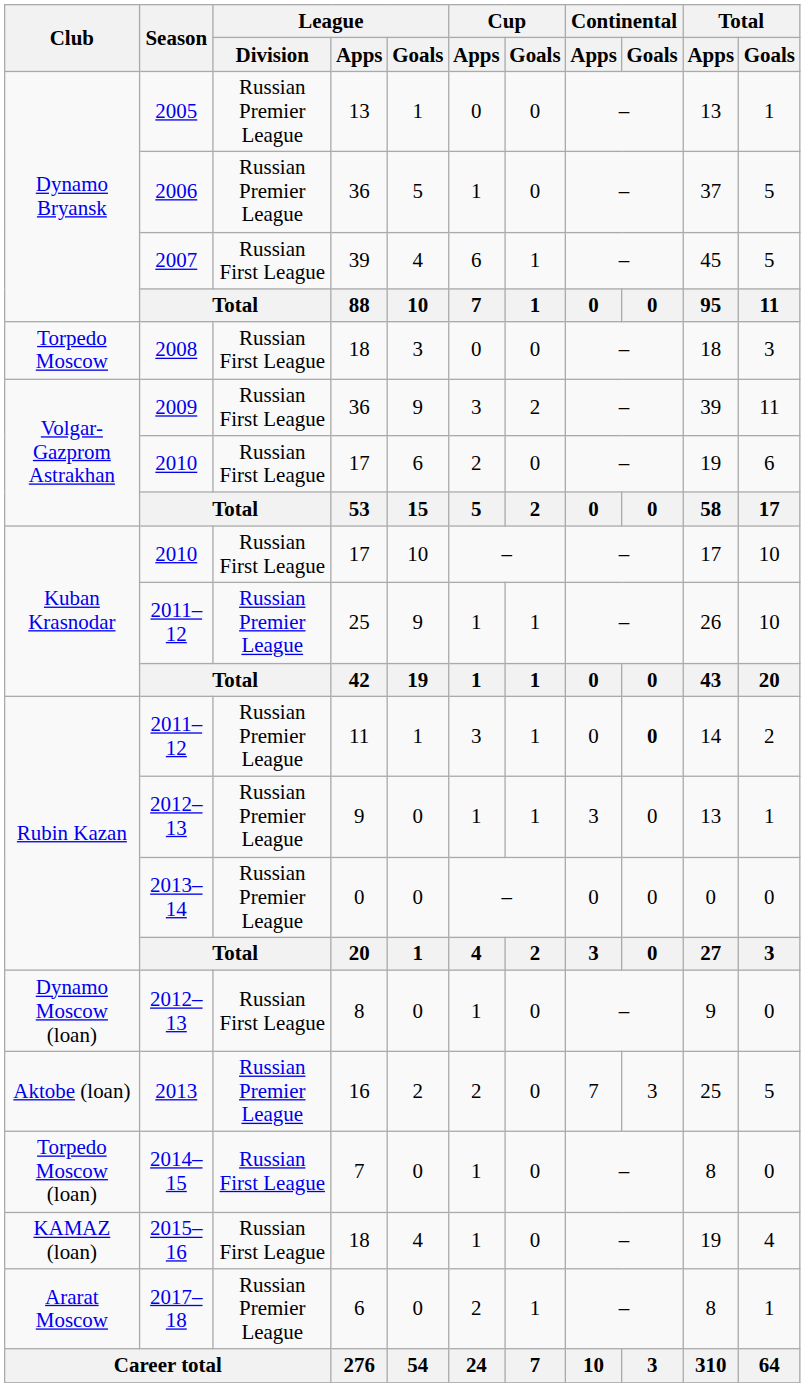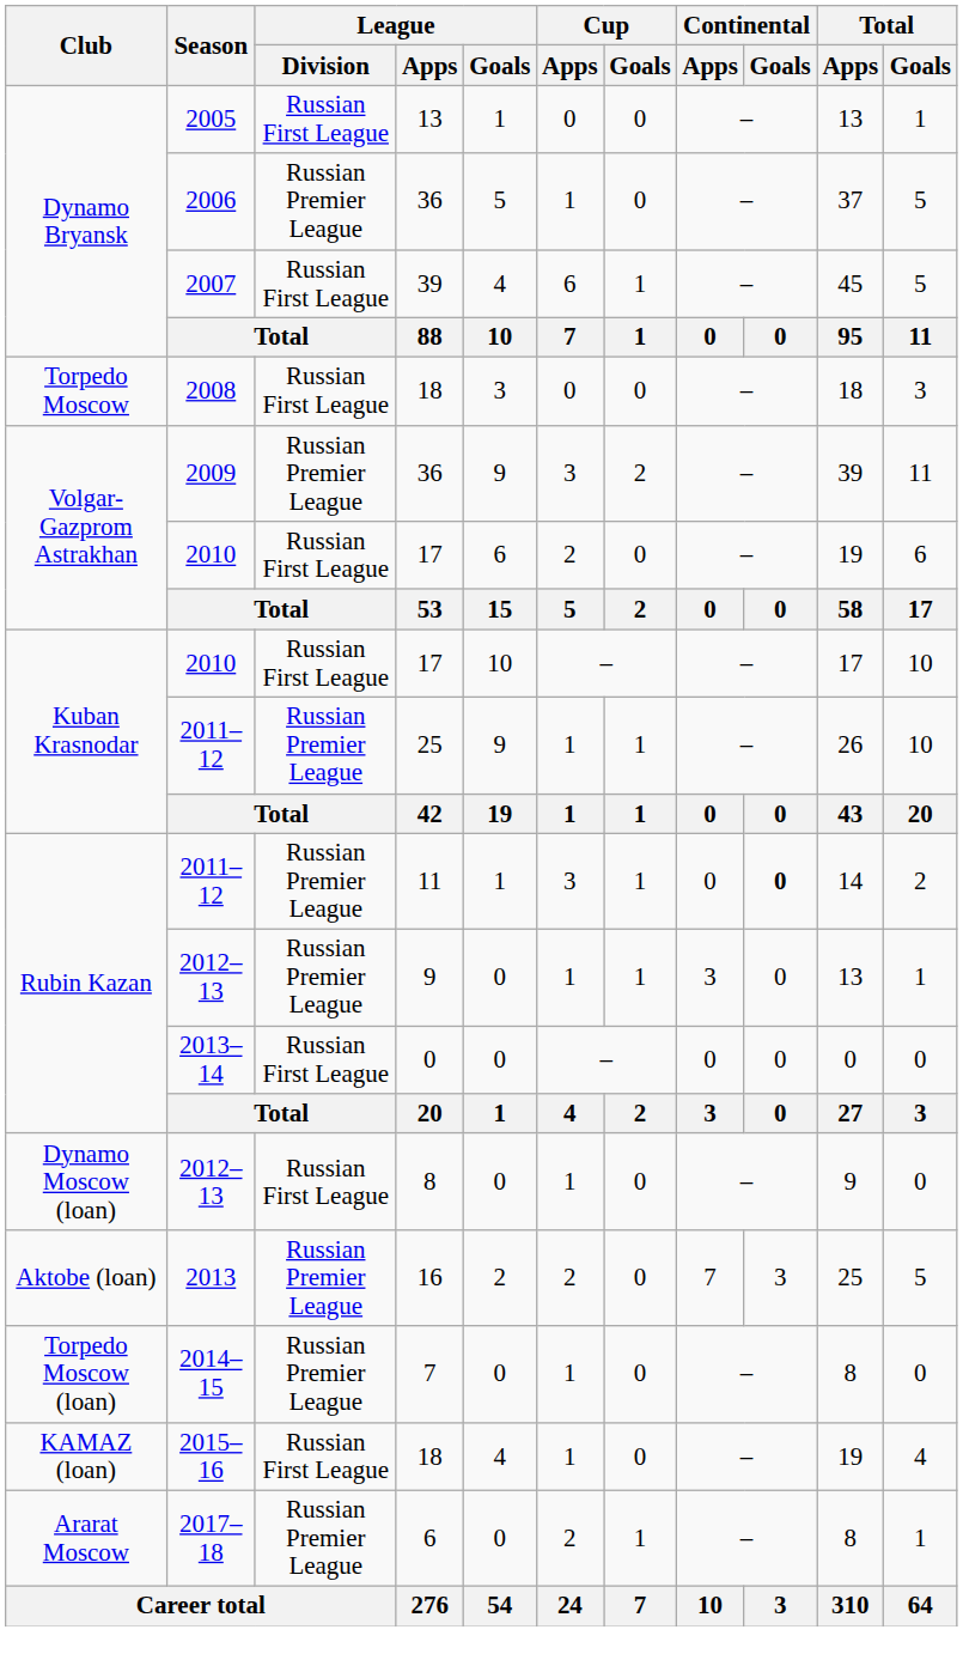 <table class="wikitable" style="text-align: center;">
 <tr>
 <th rowspan=2>Club</th>
 <th rowspan=2>Season</th>
 <th colspan=3>League</th>
 <th colspan=2>Cup</th>
 <th colspan=2>Continental</th>
 <th colspan=2>Total</th>
 </tr>
 <tr>
 <th>Division</th>
 <th>Apps</th>
 <th>Goals</th>
 <th>Apps</th>
 <th>Goals</th>
 <th>Apps</th>
 <th>Goals</th>
 <th>Apps</th>
 <th>Goals</th>
 </tr>
 <tr>
 <td rowspan="4"><a href='#'>Dynamo Bryansk</a></td>
 <td><a href='#'>2005</a></td>
-<td>Russian Premier League</td>
+<td><a href='#'>Russian First League</a></td>
 <td>13</td>
 <td>1</td>
 <td>0</td>
 <td>0</td>
 <td colspan=2>–</td>
 <td>13</td>
 <td>1</td>
 </tr>
 <tr>
 <td><a href='#'>2006</a></td>
 <td>Russian Premier League</td>
 <td>36</td>
 <td>5</td>
 <td>1</td>
 <td>0</td>
 <td colspan=2>–</td>
 <td>37</td>
 <td>5</td>
 </tr>
 <tr>
 <td><a href='#'>2007</a></td>
 <td>Russian First League</td>
 <td>39</td>
 <td>4</td>
 <td>6</td>
 <td>1</td>
 <td colspan=2>–</td>
 <td>45</td>
 <td>5</td>
 </tr>
 <tr>
 <th colspan=2>Total</th>
 <th>88</th>
 <th>10</th>
 <th>7</th>
 <th>1</th>
 <th>0</th>
 <th>0</th>
 <th>95</th>
 <th>11</th>
 </tr>
 <tr>
 <td><a href='#'>Torpedo Moscow</a></td>
 <td><a href='#'>2008</a></td>
 <td>Russian First League</td>
 <td>18</td>
 <td>3</td>
 <td>0</td>
 <td>0</td>
 <td colspan=2>–</td>
 <td>18</td>
 <td>3</td>
 </tr>
 <tr>
 <td rowspan="3"><a href='#'>Volgar-Gazprom Astrakhan</a></td>
 <td><a href='#'>2009</a></td>
-<td>Russian First League</td>
+<td>Russian Premier League</td>
 <td>36</td>
 <td>9</td>
 <td>3</td>
 <td>2</td>
 <td colspan=2>–</td>
 <td>39</td>
 <td>11</td>
 </tr>
 <tr>
 <td><a href='#'>2010</a></td>
 <td>Russian First League</td>
 <td>17</td>
 <td>6</td>
 <td>2</td>
 <td>0</td>
 <td colspan=2>–</td>
 <td>19</td>
 <td>6</td>
 </tr>
 <tr>
 <th colspan=2>Total</th>
 <th>53</th>
 <th>15</th>
 <th>5</th>
 <th>2</th>
 <th>0</th>
 <th>0</th>
 <th>58</th>
 <th>17</th>
 </tr>
 <tr>
 <td rowspan="3"><a href='#'>Kuban Krasnodar</a></td>
 <td><a href='#'>2010</a></td>
 <td>Russian First League</td>
 <td>17</td>
 <td>10</td>
 <td colspan=2>–</td>
 <td colspan=2>–</td>
 <td>17</td>
 <td>10</td>
 </tr>
 <tr>
 <td><a href='#'>2011–12</a></td>
 <td><a href='#'>Russian Premier League</a></td>
 <td>25</td>
 <td>9</td>
 <td>1</td>
 <td>1</td>
 <td colspan=2>–</td>
 <td>26</td>
 <td>10</td>
 </tr>
 <tr>
 <th colspan=2>Total</th>
 <th>42</th>
 <th>19</th>
 <th>1</th>
 <th>1</th>
 <th>0</th>
 <th>0</th>
 <th>43</th>
 <th>20</th>
 </tr>
 <tr>
 <td rowspan="4"><a href='#'>Rubin Kazan</a></td>
 <td><a href='#'>2011–12</a></td>
 <td>Russian Premier League</td>
 <td>11</td>
 <td>1</td>
 <td>3</td>
 <td>1</td>
 <td>0</td>
 <td><strong>0</strong></td>
 <td>14</td>
 <td>2</td>
 </tr>
 <tr>
 <td><a href='#'>2012–13</a></td>
 <td>Russian Premier League</td>
 <td>9</td>
 <td>0</td>
 <td>1</td>
 <td>1</td>
 <td>3</td>
 <td>0</td>
 <td>13</td>
 <td>1</td>
 </tr>
 <tr>
 <td><a href='#'>2013–14</a></td>
-<td>Russian Premier League</td>
+<td>Russian First League</td>
 <td>0</td>
 <td>0</td>
 <td colspan=2>–</td>
 <td>0</td>
 <td>0</td>
 <td>0</td>
 <td>0</td>
 </tr>
 <tr>
 <th colspan=2>Total</th>
 <th>20</th>
 <th>1</th>
 <th>4</th>
 <th>2</th>
 <th>3</th>
 <th>0</th>
 <th>27</th>
 <th>3</th>
 </tr>
 <tr>
 <td><a href='#'>Dynamo Moscow</a> (loan)</td>
 <td><a href='#'>2012–13</a></td>
 <td>Russian First League</td>
 <td>8</td>
 <td>0</td>
 <td>1</td>
 <td>0</td>
 <td colspan=2>–</td>
 <td>9</td>
 <td>0</td>
 </tr>
 <tr>
 <td><a href='#'>Aktobe</a> (loan)</td>
 <td><a href='#'>2013</a></td>
 <td><a href='#'>Russian Premier League</a></td>
 <td>16</td>
 <td>2</td>
 <td>2</td>
 <td>0</td>
 <td>7</td>
 <td>3</td>
 <td>25</td>
 <td>5</td>
 </tr>
 <tr>
 <td><a href='#'>Torpedo Moscow</a> (loan)</td>
 <td><a href='#'>2014–15</a></td>
-<td><a href='#'>Russian First League</a></td>
+<td>Russian Premier League</td>
 <td>7</td>
 <td>0</td>
 <td>1</td>
 <td>0</td>
 <td colspan=2>–</td>
 <td>8</td>
 <td>0</td>
 </tr>
 <tr>
 <td><a href='#'>KAMAZ</a> (loan)</td>
 <td><a href='#'>2015–16</a></td>
 <td>Russian First League</td>
 <td>18</td>
 <td>4</td>
 <td>1</td>
 <td>0</td>
 <td colspan=2>–</td>
 <td>19</td>
 <td>4</td>
 </tr>
 <tr>
 <td><a href='#'>Ararat Moscow</a></td>
 <td><a href='#'>2017–18</a></td>
 <td>Russian Premier League</td>
 <td>6</td>
 <td>0</td>
 <td>2</td>
 <td>1</td>
 <td colspan=2>–</td>
 <td>8</td>
 <td>1</td>
 </tr>
 <tr>
 <th colspan=3>Career total</th>
 <th>276</th>
 <th>54</th>
 <th>24</th>
 <th>7</th>
 <th>10</th>
 <th>3</th>
 <th>310</th>
 <th>64</th>
 </tr>
 </table>
